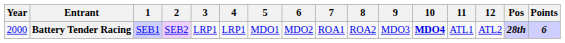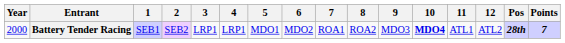 <table class="wikitable" style="text-align:center; font-size:90%">
 <tr>
 <th>Year</th>
 <th>Entrant</th>
 <th>1</th>
 <th>2</th>
 <th>3</th>
 <th>4</th>
 <th>5</th>
 <th>6</th>
 <th>7</th>
 <th>8</th>
 <th>9</th>
 <th>10</th>
 <th>11</th>
 <th>12</th>
 <th>Pos</th>
 <th>Points</th>
 </tr>
 <tr>
 <td><a href='#'>2000</a></td>
 <th>Battery Tender Racing</th>
 <td style="background-color:#CFCFFF"><a href='#'>SEB1</a><br></td>
 <td style="background-color:#EFCFFF"><a href='#'>SEB2</a><br></td>
 <td><a href='#'>LRP1</a></td>
 <td><a href='#'>LRP1</a></td>
 <td><a href='#'>MDO1</a></td>
 <td><a href='#'>MDO2</a></td>
 <td><a href='#'>ROA1</a></td>
 <td><a href='#'>ROA2</a></td>
 <td><a href='#'>MDO3</a></td>
 <td><strong><a href='#'>MDO4</a></strong></td>
 <td><a href='#'>ATL1</a></td>
 <td><a href='#'>ATL2</a></td>
 <td style="background-color:#CFCFFF"><strong><em>28th</em></strong></td>
-<td style="background-color:#CFCFFF"><strong><em>6</em></strong></td>
+<td style="background-color:#CFCFFF"><strong><em>7</em></strong></td>
 </tr>
 </table>
